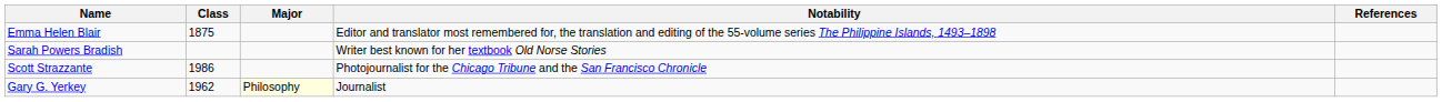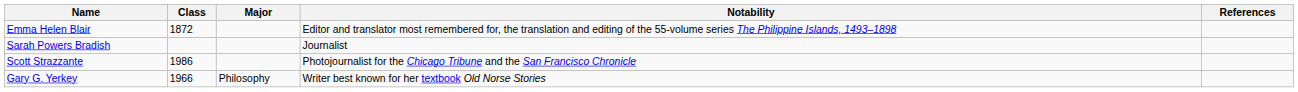 <table class="wikitable sortable" style="width:100%;">
 <tr>
 <th>Name</th>
 <th>Class</th>
 <th>Major</th>
 <th>Notability</th>
 <th>References</th>
 </tr>
 <tr>
 <td><a href='#'>Emma Helen Blair</a></td>
-<td>1875</td>
+<td>1872</td>
 <td></td>
 <td>Editor and translator most remembered for, the translation and editing of the 55-volume series <em><a href='#'>The Philippine Islands, 1493–1898</a></em></td>
 <td></td>
 </tr>
 <tr>
 <td><a href='#'>Sarah Powers Bradish</a></td>
 <td></td>
 <td></td>
-<td>Writer best known for her <a href='#'>textbook</a> <em>Old Norse Stories</em></td>
+<td>Journalist</td>
 <td></td>
 </tr>
 <tr>
 <td><a href='#'>Scott Strazzante</a></td>
 <td>1986</td>
 <td></td>
 <td>Photojournalist for the <em><a href='#'>Chicago Tribune</a></em> and the <em><a href='#'>San Francisco Chronicle</a></em></td>
 <td></td>
 </tr>
 <tr>
 <td><a href='#'>Gary G. Yerkey</a></td>
-<td>1962</td>
-<td style="background: lightyellow;">Philosophy</td>
-<td>Journalist</td>
+<td>1966</td>
+<td>Philosophy</td>
+<td>Writer best known for her <a href='#'>textbook</a> <em>Old Norse Stories</em></td>
 <td></td>
 </tr>
 </table>
